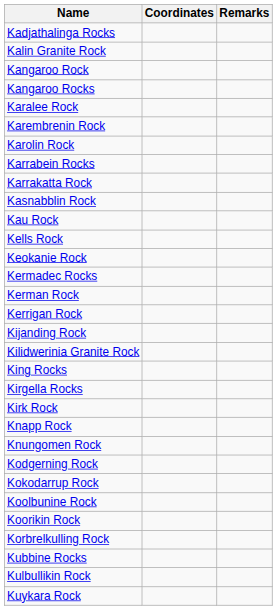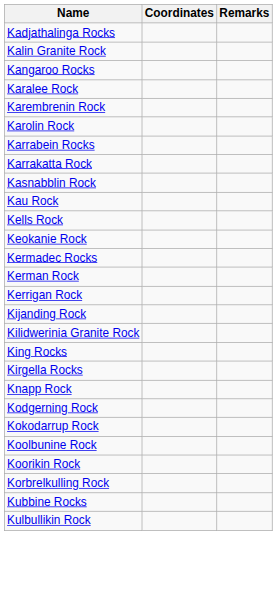 <table class="wikitable">
 <tr>
 <th>Name</th>
 <th>Coordinates</th>
 <th>Remarks</th>
 </tr>
 <tr>
 <td><a href='#'>Kadjathalinga Rocks</a></td>
 <td></td>
 <td></td>
 </tr>
 <tr>
 <td><a href='#'>Kalin Granite Rock</a></td>
-<td></td>
-<td></td>
-</tr>
-<tr>
-<td><a href='#'>Kangaroo Rock</a></td>
 <td></td>
 <td></td>
 </tr>
 <tr>
 <td><a href='#'>Kangaroo Rocks</a></td>
 <td></td>
 <td></td>
 </tr>
 <tr>
 <td><a href='#'>Karalee Rock</a></td>
 <td></td>
 <td></td>
 </tr>
 <tr>
 <td><a href='#'>Karembrenin Rock</a></td>
 <td></td>
 <td></td>
 </tr>
 <tr>
 <td><a href='#'>Karolin Rock</a></td>
 <td></td>
 <td></td>
 </tr>
 <tr>
 <td><a href='#'>Karrabein Rocks</a></td>
 <td></td>
 <td></td>
 </tr>
 <tr>
 <td><a href='#'>Karrakatta Rock</a></td>
 <td></td>
 <td></td>
 </tr>
 <tr>
 <td><a href='#'>Kasnabblin Rock</a></td>
 <td></td>
 <td></td>
 </tr>
 <tr>
 <td><a href='#'>Kau Rock</a></td>
 <td></td>
 <td></td>
 </tr>
 <tr>
 <td><a href='#'>Kells Rock</a></td>
 <td></td>
 <td></td>
 </tr>
 <tr>
 <td><a href='#'>Keokanie Rock</a></td>
 <td></td>
 <td></td>
 </tr>
 <tr>
 <td><a href='#'>Kermadec Rocks</a></td>
 <td></td>
 <td></td>
 </tr>
 <tr>
 <td><a href='#'>Kerman Rock</a></td>
 <td></td>
 <td></td>
 </tr>
 <tr>
 <td><a href='#'>Kerrigan Rock</a></td>
 <td></td>
 <td></td>
 </tr>
 <tr>
 <td><a href='#'>Kijanding Rock</a></td>
 <td></td>
 <td></td>
 </tr>
 <tr>
 <td><a href='#'>Kilidwerinia Granite Rock</a></td>
 <td></td>
 <td></td>
 </tr>
 <tr>
 <td><a href='#'>King Rocks</a></td>
 <td></td>
 <td></td>
 </tr>
 <tr>
 <td><a href='#'>Kirgella Rocks</a></td>
 <td></td>
 <td></td>
 </tr>
 <tr>
-<td><a href='#'>Kirk Rock</a></td>
-<td></td>
-<td></td>
-</tr>
-<tr>
 <td><a href='#'>Knapp Rock</a></td>
-<td></td>
-<td></td>
-</tr>
-<tr>
-<td><a href='#'>Knungomen Rock</a></td>
 <td></td>
 <td></td>
 </tr>
 <tr>
 <td><a href='#'>Kodgerning Rock</a></td>
 <td></td>
 <td></td>
 </tr>
 <tr>
 <td><a href='#'>Kokodarrup Rock</a></td>
 <td></td>
 <td></td>
 </tr>
 <tr>
 <td><a href='#'>Koolbunine Rock</a></td>
 <td></td>
 <td></td>
 </tr>
 <tr>
 <td><a href='#'>Koorikin Rock</a></td>
 <td></td>
 <td></td>
 </tr>
 <tr>
 <td><a href='#'>Korbrelkulling Rock</a></td>
 <td></td>
 <td></td>
 </tr>
 <tr>
 <td><a href='#'>Kubbine Rocks</a></td>
 <td></td>
 <td></td>
 </tr>
 <tr>
 <td><a href='#'>Kulbullikin Rock</a></td>
 <td></td>
 <td></td>
 </tr>
-<tr>
-<td><a href='#'>Kuykara Rock</a></td>
-<td></td>
-<td></td>
-</tr>
 </table>
